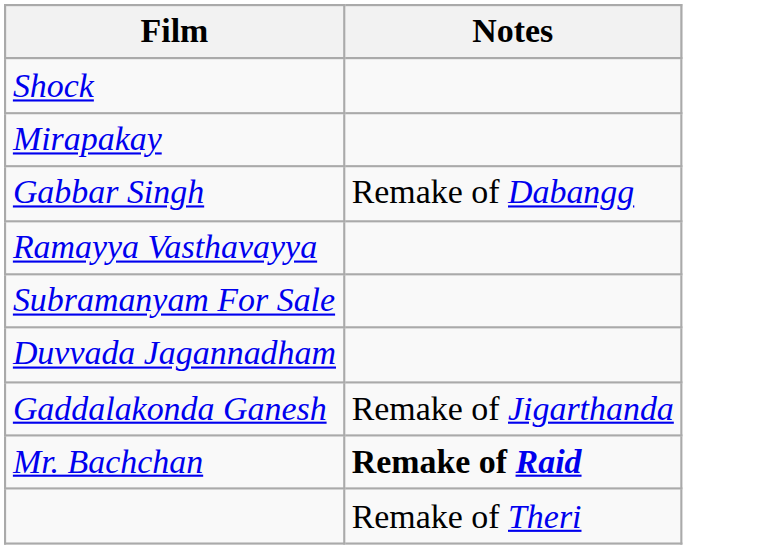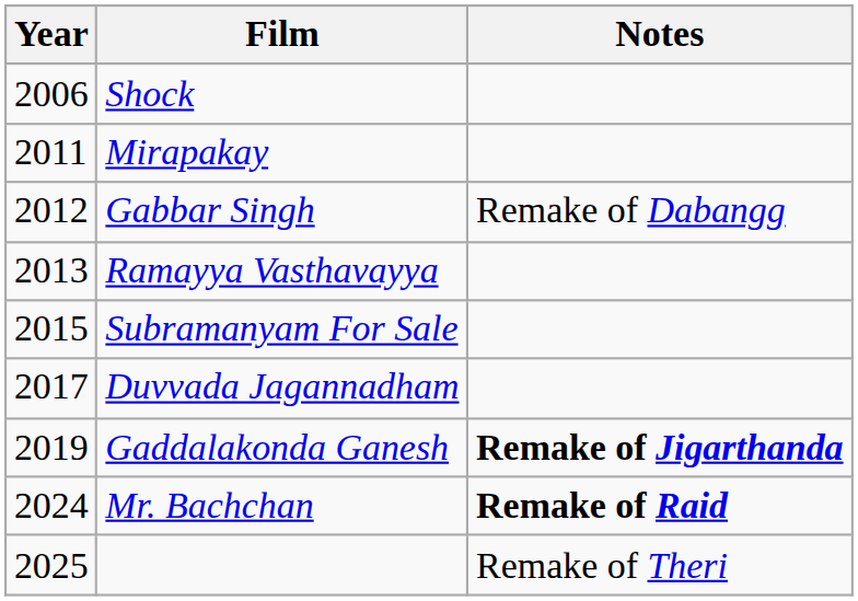 <table class="wikitable sortable">
 <tr style="background:#ccc; text-align:center;">
+<th>Year</th>
 <th>Film</th>
 <th>Notes</th>
 </tr>
 <tr>
+<td>2006</td>
 <td><em><a href='#'>Shock</a></em></td>
 <td></td>
 </tr>
 <tr>
+<td>2011</td>
 <td><em><a href='#'>Mirapakay</a></em></td>
 <td></td>
 </tr>
 <tr>
+<td>2012</td>
 <td><em><a href='#'>Gabbar Singh</a></em></td>
 <td>Remake of <em><a href='#'>Dabangg</a></em></td>
 </tr>
 <tr>
+<td>2013</td>
 <td><em><a href='#'>Ramayya Vasthavayya</a></em></td>
 <td></td>
 </tr>
 <tr>
+<td>2015</td>
 <td><em><a href='#'>Subramanyam For Sale</a></em></td>
 <td></td>
 </tr>
 <tr>
+<td>2017</td>
 <td><em><a href='#'>Duvvada Jagannadham</a></em></td>
 <td></td>
 </tr>
 <tr>
+<td>2019</td>
 <td><em><a href='#'>Gaddalakonda Ganesh</a></em></td>
-<td>Remake of <em><a href='#'>Jigarthanda</a></em></td>
+<td><strong>Remake of <em><a href='#'>Jigarthanda</a></em></strong></td>
 </tr>
 <tr>
+<td>2024</td>
 <td><em><a href='#'>Mr. Bachchan</a></em></td>
 <td><strong>Remake of <em><a href='#'>Raid</a></em></strong></td>
 </tr>
 <tr>
+<td>2025</td>
 <td></td>
 <td>Remake of <em><a href='#'>Theri</a></em></td>
 </tr>
 </table>
